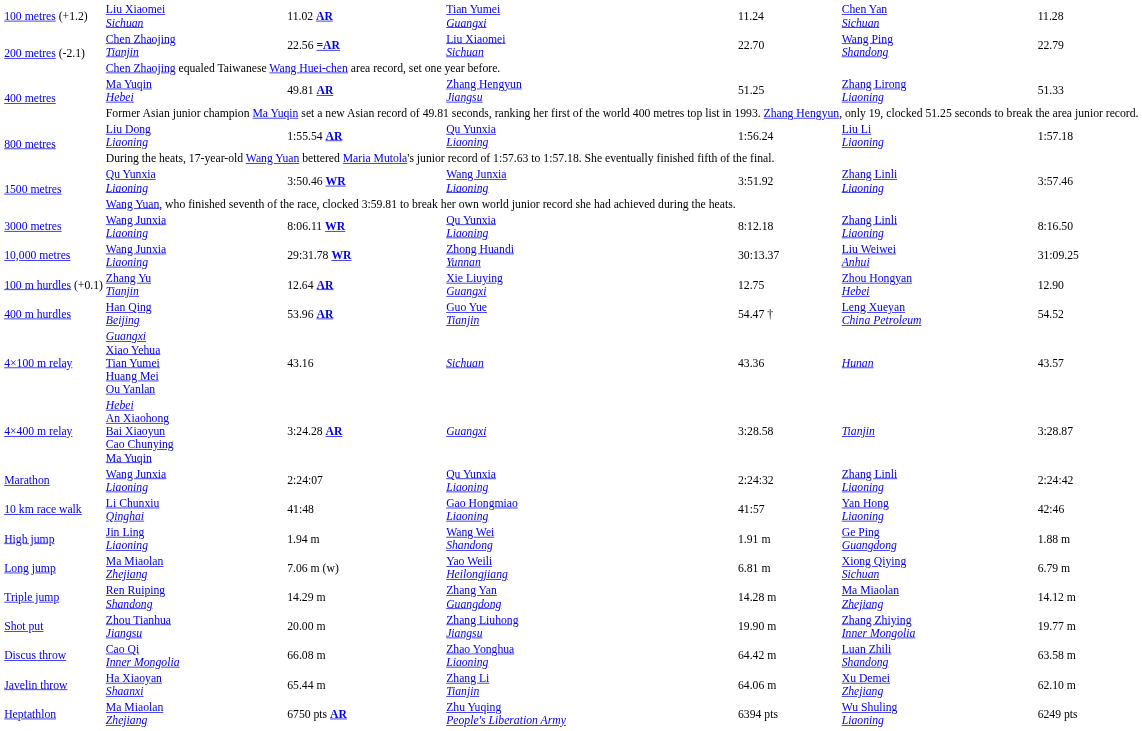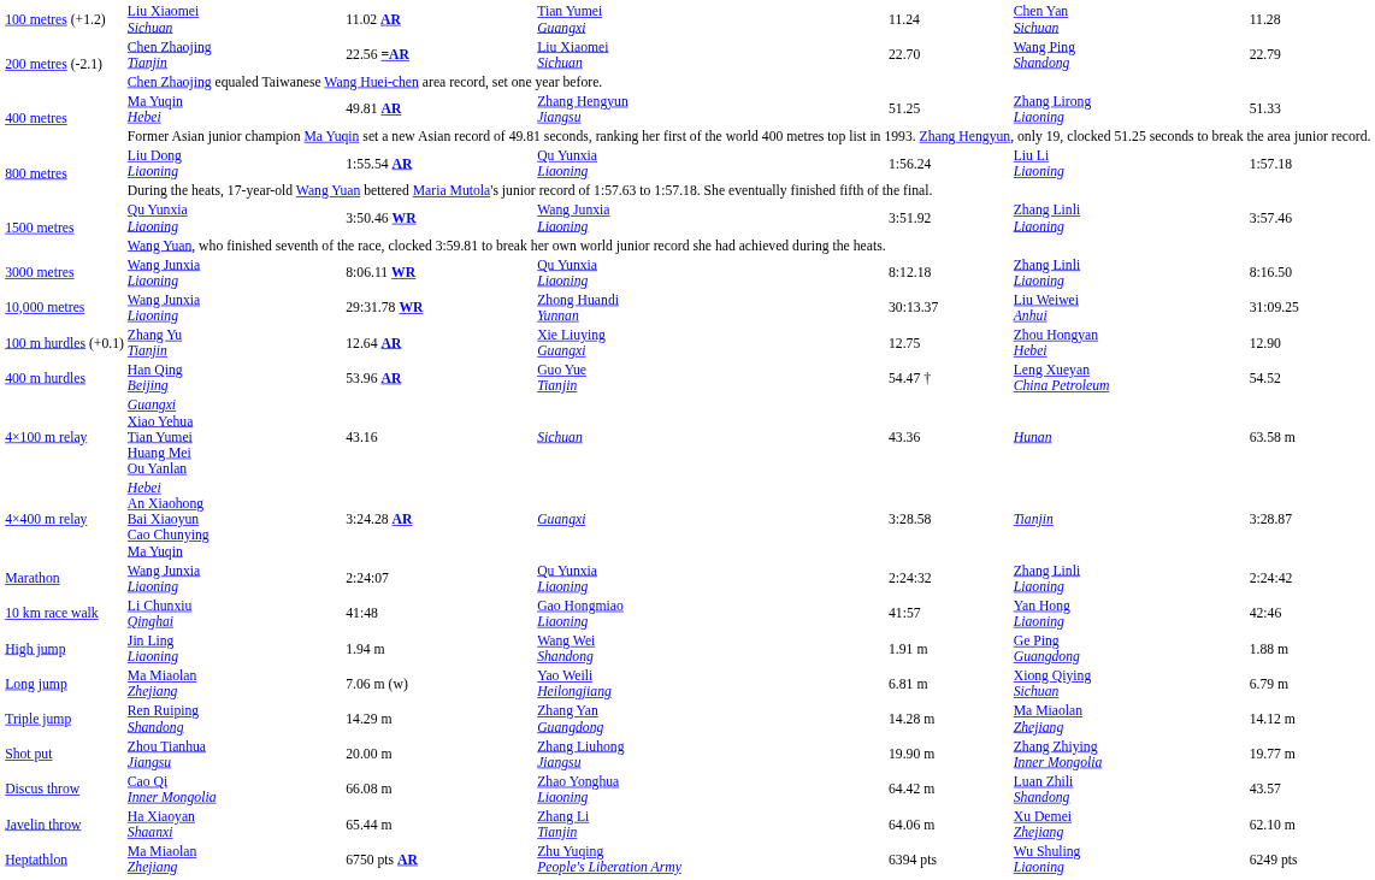 <table>
 <tr>
 <td><a href='#'>100 metres</a> (+1.2)</td>
 <td><a href='#'>Liu Xiaomei</a><br> <em><a href='#'>Sichuan</a></em></td>
 <td>11.02 <strong><a href='#'>AR</a></strong></td>
 <td><a href='#'>Tian Yumei</a><br> <em><a href='#'>Guangxi</a></em></td>
 <td>11.24</td>
 <td><a href='#'>Chen Yan</a><br> <em><a href='#'>Sichuan</a></em></td>
 <td>11.28</td>
 </tr>
 <tr>
 <td rowspan=2><a href='#'>200 metres</a> (-2.1)</td>
 <td><a href='#'>Chen Zhaojing</a><br> <em><a href='#'>Tianjin</a></em></td>
 <td>22.56 <strong><a href='#'>=AR</a></strong></td>
 <td><a href='#'>Liu Xiaomei</a><br> <em><a href='#'>Sichuan</a></em></td>
 <td>22.70</td>
 <td><a href='#'>Wang Ping</a><br><em><a href='#'>Shandong</a></em></td>
 <td>22.79</td>
 </tr>
 <tr>
 <td colspan=6><a href='#'>Chen Zhaojing</a> equaled Taiwanese <a href='#'>Wang Huei-chen</a> area record, set one year before.</td>
 </tr>
 <tr>
 <td rowspan=2><a href='#'>400 metres</a></td>
 <td><a href='#'>Ma Yuqin</a><br> <em><a href='#'>Hebei</a></em></td>
 <td>49.81 <strong><a href='#'>AR</a></strong></td>
 <td><a href='#'>Zhang Hengyun</a><br> <em><a href='#'>Jiangsu</a></em></td>
 <td>51.25</td>
 <td><a href='#'>Zhang Lirong</a><br> <em><a href='#'>Liaoning</a></em></td>
 <td>51.33</td>
 </tr>
 <tr>
 <td colspan=6>Former Asian junior champion <a href='#'>Ma Yuqin</a> set a new Asian record of 49.81 seconds, ranking her first of the world 400 metres top list in 1993. <a href='#'>Zhang Hengyun</a>, only 19, clocked 51.25 seconds to break the area junior record.</td>
 </tr>
 <tr>
 <td rowspan=2><a href='#'>800 metres</a></td>
 <td><a href='#'>Liu Dong</a><br> <em><a href='#'>Liaoning</a></em></td>
 <td>1:55.54 <strong><a href='#'>AR</a></strong></td>
 <td><a href='#'>Qu Yunxia</a><br> <em><a href='#'>Liaoning</a></em></td>
 <td>1:56.24</td>
 <td><a href='#'>Liu Li</a><br> <em><a href='#'>Liaoning</a></em></td>
 <td>1:57.18</td>
 </tr>
 <tr>
 <td colspan=6>During the heats, 17-year-old <a href='#'>Wang Yuan</a> bettered <a href='#'>Maria Mutola</a>'s junior record of 1:57.63 to 1:57.18. She eventually finished fifth of the final.</td>
 </tr>
 <tr>
 <td rowspan=2><a href='#'>1500 metres</a></td>
 <td><a href='#'>Qu Yunxia</a><br> <em><a href='#'>Liaoning</a></em></td>
 <td>3:50.46 <strong><a href='#'>WR</a></strong></td>
 <td><a href='#'>Wang Junxia</a><br> <em><a href='#'>Liaoning</a></em></td>
 <td>3:51.92</td>
 <td><a href='#'>Zhang Linli</a><br> <em><a href='#'>Liaoning</a></em></td>
 <td>3:57.46</td>
 </tr>
 <tr>
 <td colspan=6><a href='#'>Wang Yuan</a>, who finished seventh of the race, clocked 3:59.81 to break her own world junior record she had achieved during the heats.</td>
 </tr>
 <tr>
 <td><a href='#'>3000 metres</a></td>
 <td><a href='#'>Wang Junxia</a><br> <em><a href='#'>Liaoning</a></em></td>
 <td>8:06.11 <strong><a href='#'>WR</a></strong></td>
 <td><a href='#'>Qu Yunxia</a><br> <em><a href='#'>Liaoning</a></em></td>
 <td>8:12.18</td>
 <td><a href='#'>Zhang Linli</a><br> <em><a href='#'>Liaoning</a></em></td>
 <td>8:16.50</td>
 </tr>
 <tr>
 <td><a href='#'>10,000 metres</a></td>
 <td><a href='#'>Wang Junxia</a><br> <em><a href='#'>Liaoning</a></em></td>
 <td>29:31.78 <strong><a href='#'>WR</a></strong></td>
 <td><a href='#'>Zhong Huandi</a><br> <em><a href='#'>Yunnan</a></em></td>
 <td>30:13.37</td>
 <td><a href='#'>Liu Weiwei</a><br> <em><a href='#'>Anhui</a></em></td>
 <td>31:09.25</td>
 </tr>
 <tr>
 <td><a href='#'>100 m hurdles</a> (+0.1)</td>
 <td><a href='#'>Zhang Yu</a><br> <em><a href='#'>Tianjin</a></em></td>
 <td>12.64 <strong><a href='#'>AR</a></strong></td>
 <td><a href='#'>Xie Liuying</a><br> <em><a href='#'>Guangxi</a></em></td>
 <td>12.75</td>
 <td><a href='#'>Zhou Hongyan</a><br> <em><a href='#'>Hebei</a></em></td>
 <td>12.90</td>
 </tr>
 <tr>
 <td><a href='#'>400 m hurdles</a></td>
 <td><a href='#'>Han Qing</a><br> <em><a href='#'>Beijing</a></em></td>
 <td>53.96 <strong><a href='#'>AR</a></strong></td>
 <td><a href='#'>Guo Yue</a><br> <em><a href='#'>Tianjin</a></em></td>
 <td>54.47 †</td>
 <td><a href='#'>Leng Xueyan</a><br><em><a href='#'>China Petroleum</a></em></td>
 <td>54.52</td>
 </tr>
 <tr>
 <td><a href='#'>4×100 m relay</a></td>
 <td><em><a href='#'>Guangxi</a></em> <br><a href='#'>Xiao Yehua</a><br><a href='#'>Tian Yumei</a><br><a href='#'>Huang Mei</a><br><a href='#'>Ou Yanlan</a></td>
 <td>43.16</td>
 <td><em><a href='#'>Sichuan</a></em><br></td>
 <td>43.36</td>
 <td><em><a href='#'>Hunan</a></em><br></td>
-<td>43.57</td>
+<td>63.58 m</td>
 </tr>
 <tr>
 <td><a href='#'>4×400 m relay</a></td>
 <td><em><a href='#'>Hebei</a></em><br><a href='#'>An Xiaohong</a><br><a href='#'>Bai Xiaoyun</a><br><a href='#'>Cao Chunying</a><br><a href='#'>Ma Yuqin</a></td>
 <td>3:24.28 <strong><a href='#'>AR</a></strong></td>
 <td><em><a href='#'>Guangxi</a></em><br></td>
 <td>3:28.58</td>
 <td><em><a href='#'>Tianjin</a></em><br></td>
 <td>3:28.87</td>
 </tr>
 <tr>
 <td><a href='#'>Marathon</a></td>
 <td><a href='#'>Wang Junxia</a><br><em><a href='#'>Liaoning</a></em></td>
 <td>2:24:07</td>
 <td><a href='#'>Qu Yunxia</a><br><em><a href='#'>Liaoning</a></em></td>
 <td>2:24:32</td>
 <td><a href='#'>Zhang Linli</a><br><em><a href='#'>Liaoning</a></em></td>
 <td>2:24:42</td>
 </tr>
 <tr>
 <td><a href='#'>10 km race walk</a></td>
 <td><a href='#'>Li Chunxiu</a><br><em><a href='#'>Qinghai</a></em></td>
 <td>41:48</td>
 <td><a href='#'>Gao Hongmiao</a><br><em><a href='#'>Liaoning</a></em></td>
 <td>41:57</td>
 <td><a href='#'>Yan Hong</a><br><em><a href='#'>Liaoning</a></em></td>
 <td>42:46</td>
 </tr>
 <tr>
 <td><a href='#'>High jump</a></td>
 <td><a href='#'>Jin Ling</a><br> <em><a href='#'>Liaoning</a></em></td>
 <td>1.94 m</td>
 <td><a href='#'>Wang Wei</a><br> <em><a href='#'>Shandong</a></em></td>
 <td>1.91 m</td>
 <td><a href='#'>Ge Ping</a><br> <em><a href='#'>Guangdong</a></em></td>
 <td>1.88 m</td>
 </tr>
 <tr>
 <td><a href='#'>Long jump</a></td>
 <td><a href='#'>Ma Miaolan</a><br><em><a href='#'>Zhejiang</a></em></td>
 <td>7.06 m (w)</td>
 <td><a href='#'>Yao Weili</a><br> <em><a href='#'>Heilongjiang</a></em></td>
 <td>6.81 m</td>
 <td><a href='#'>Xiong Qiying</a><br> <em><a href='#'>Sichuan</a></em></td>
 <td>6.79 m</td>
 </tr>
 <tr>
 <td><a href='#'>Triple jump</a></td>
 <td><a href='#'>Ren Ruiping</a><br> <em><a href='#'>Shandong</a></em></td>
 <td>14.29 m</td>
 <td><a href='#'>Zhang Yan</a><br><em><a href='#'>Guangdong</a></em></td>
 <td>14.28 m</td>
 <td><a href='#'>Ma Miaolan</a><br><em><a href='#'>Zhejiang</a></em></td>
 <td>14.12 m</td>
 </tr>
 <tr>
 <td><a href='#'>Shot put</a></td>
 <td><a href='#'>Zhou Tianhua</a><br> <em><a href='#'>Jiangsu</a></em></td>
 <td>20.00 m</td>
 <td><a href='#'>Zhang Liuhong</a><br> <em><a href='#'>Jiangsu</a></em></td>
 <td>19.90 m</td>
 <td><a href='#'>Zhang Zhiying</a><br> <em><a href='#'>Inner Mongolia</a></em></td>
 <td>19.77 m</td>
 </tr>
 <tr>
 <td><a href='#'>Discus throw</a></td>
 <td><a href='#'>Cao Qi</a><br><em><a href='#'>Inner Mongolia</a></em></td>
 <td>66.08 m</td>
 <td><a href='#'>Zhao Yonghua</a><br> <em><a href='#'>Liaoning</a></em></td>
 <td>64.42 m</td>
 <td><a href='#'>Luan Zhili</a><br><em><a href='#'>Shandong</a></em></td>
-<td>63.58 m</td>
+<td>43.57</td>
 </tr>
 <tr>
 <td><a href='#'>Javelin throw</a></td>
 <td><a href='#'>Ha Xiaoyan</a><br><em><a href='#'>Shaanxi</a></em></td>
 <td>65.44 m</td>
 <td><a href='#'>Zhang Li</a><br><em><a href='#'>Tianjin</a></em></td>
 <td>64.06 m</td>
 <td><a href='#'>Xu Demei</a><br><em><a href='#'>Zhejiang</a></em></td>
 <td>62.10 m</td>
 </tr>
 <tr>
 <td><a href='#'>Heptathlon</a></td>
 <td><a href='#'>Ma Miaolan</a><br> <em><a href='#'>Zhejiang</a></em></td>
 <td>6750 pts <strong><a href='#'>AR</a></strong></td>
 <td><a href='#'>Zhu Yuqing</a><br><em><a href='#'>People's Liberation Army</a></em></td>
 <td>6394 pts</td>
 <td><a href='#'>Wu Shuling</a><br> <em><a href='#'>Liaoning</a></em></td>
 <td>6249 pts</td>
 </tr>
 </table>
